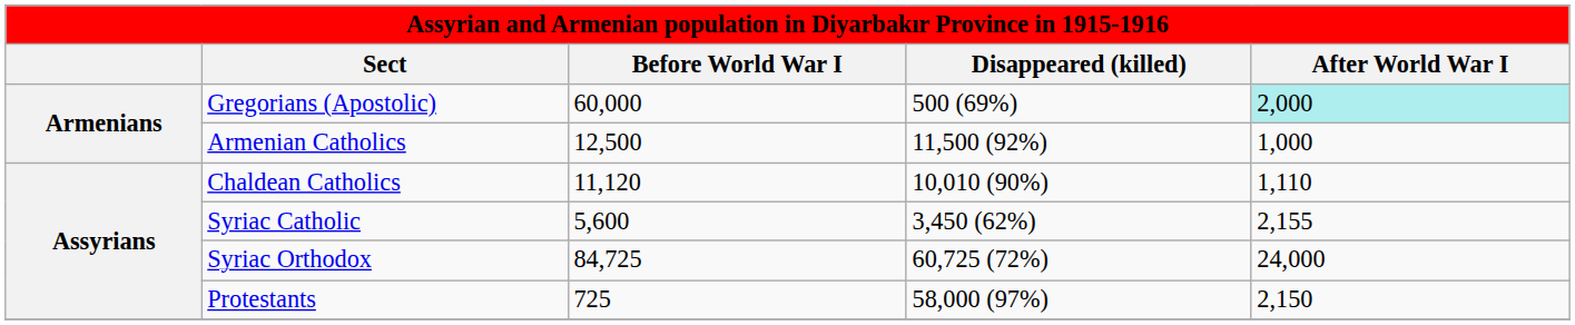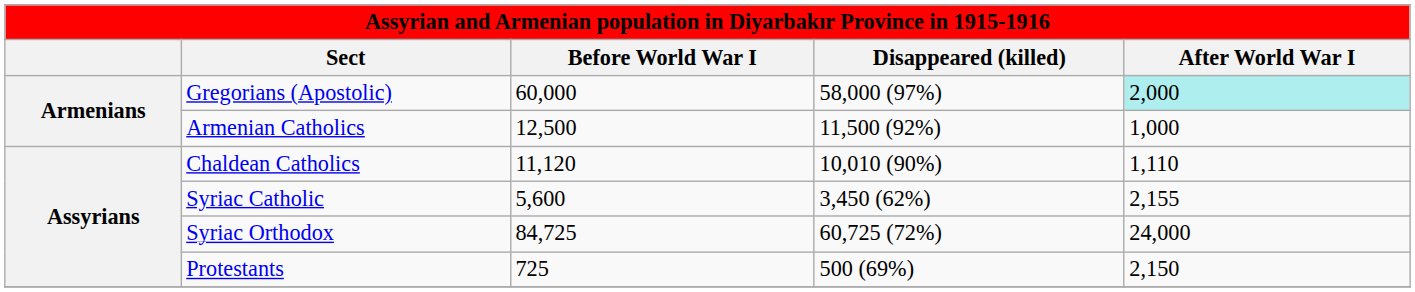 <table class="wikitable" style="margin:1em auto; width: 80%">
 <tr>
 <td style="background:red; text-align:center;" colspan="6"><strong><span>Assyrian and Armenian population in Diyarbakır Province in 1915-1916</span></strong></td>
 </tr>
 <tr>
 <th></th>
 <th>Sect</th>
 <th>Before World War I</th>
 <th>Disappeared (killed)</th>
 <th>After World War I</th>
 </tr>
 <tr>
 <th rowspan="2">Armenians</th>
 <td><a href='#'>Gregorians (Apostolic)</a></td>
 <td>60,000</td>
-<td>500 (69%)</td>
+<td>58,000 (97%)</td>
 <td style="background: paleturquoise;">2,000</td>
 </tr>
 <tr>
 <td><a href='#'>Armenian Catholics</a></td>
 <td>12,500</td>
 <td>11,500 (92%)</td>
 <td>1,000</td>
 </tr>
 <tr>
 <th rowspan="4">Assyrians</th>
 <td><a href='#'>Chaldean Catholics</a></td>
 <td>11,120</td>
 <td>10,010 (90%)</td>
 <td>1,110</td>
 </tr>
 <tr>
 <td><a href='#'>Syriac Catholic</a></td>
 <td>5,600</td>
 <td>3,450 (62%)</td>
 <td>2,155</td>
 </tr>
 <tr>
 <td><a href='#'>Syriac Orthodox</a></td>
 <td>84,725</td>
 <td>60,725 (72%)</td>
 <td>24,000</td>
 </tr>
 <tr>
 <td><a href='#'>Protestants</a></td>
 <td>725</td>
-<td>58,000 (97%)</td>
+<td>500 (69%)</td>
 <td>2,150</td>
 </tr>
 <tr>
 </tr>
 </table>
